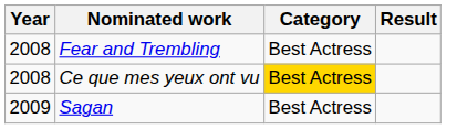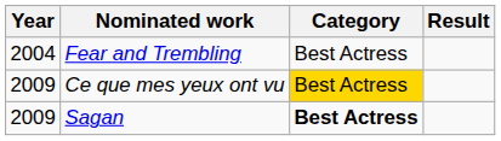 <table class="wikitable sortable">
 <tr>
 <th>Year</th>
 <th>Nominated work</th>
 <th>Category</th>
 <th>Result</th>
 </tr>
 <tr>
-<td>2008</td>
+<td>2004</td>
 <td><em><a href='#'>Fear and Trembling</a></em></td>
 <td>Best Actress</td>
 <td></td>
 </tr>
 <tr>
-<td>2008</td>
+<td>2009</td>
 <td><em>Ce que mes yeux ont vu</em></td>
 <td style="background: gold;">Best Actress</td>
 <td></td>
 </tr>
 <tr>
 <td>2009</td>
 <td><em><a href='#'>Sagan</a></em></td>
-<td>Best Actress</td>
+<td><strong>Best Actress</strong></td>
 <td></td>
 </tr>
 </table>
